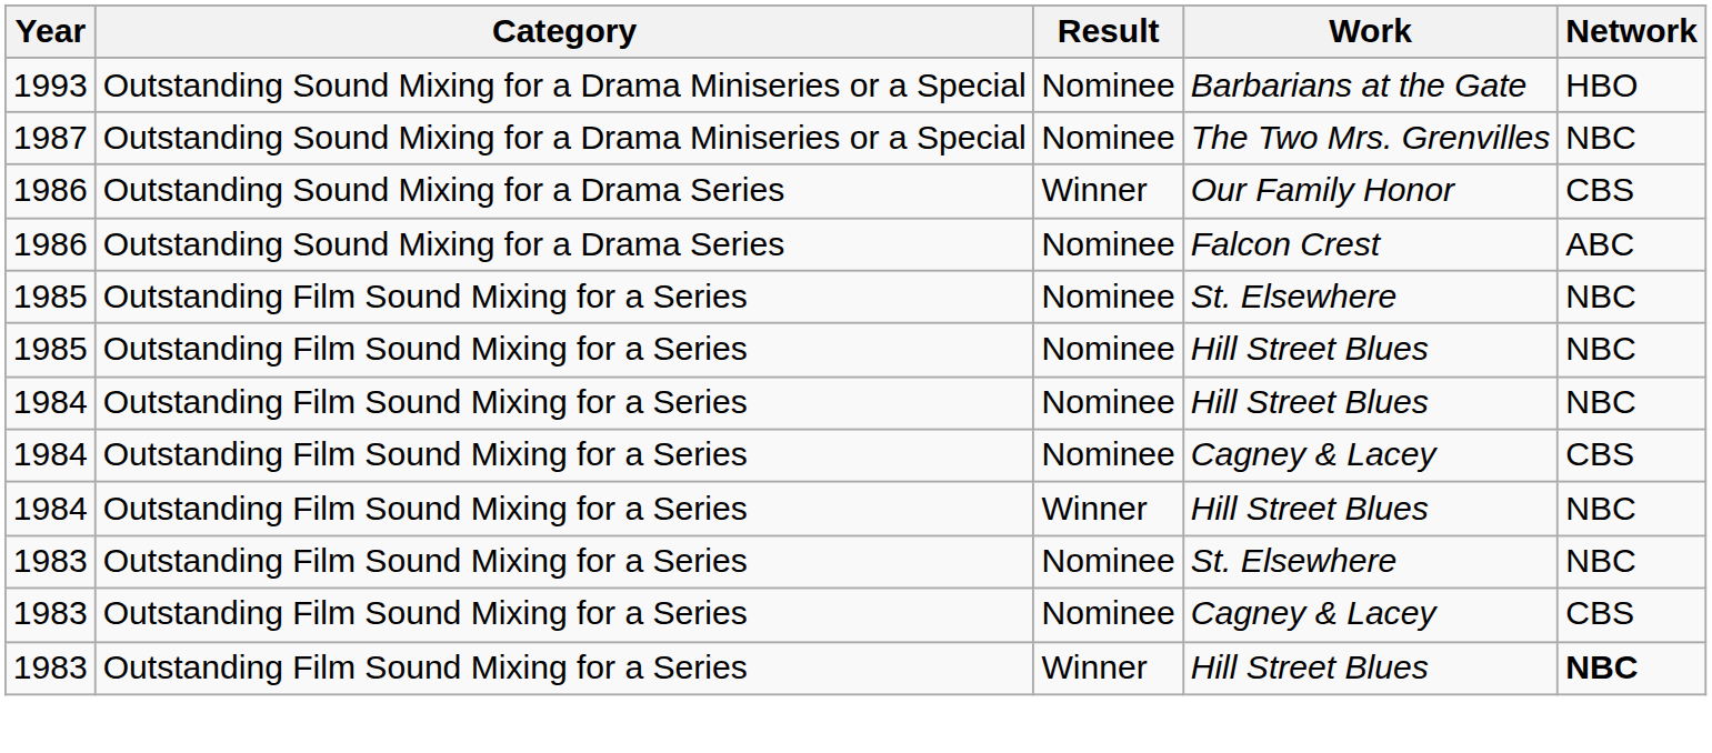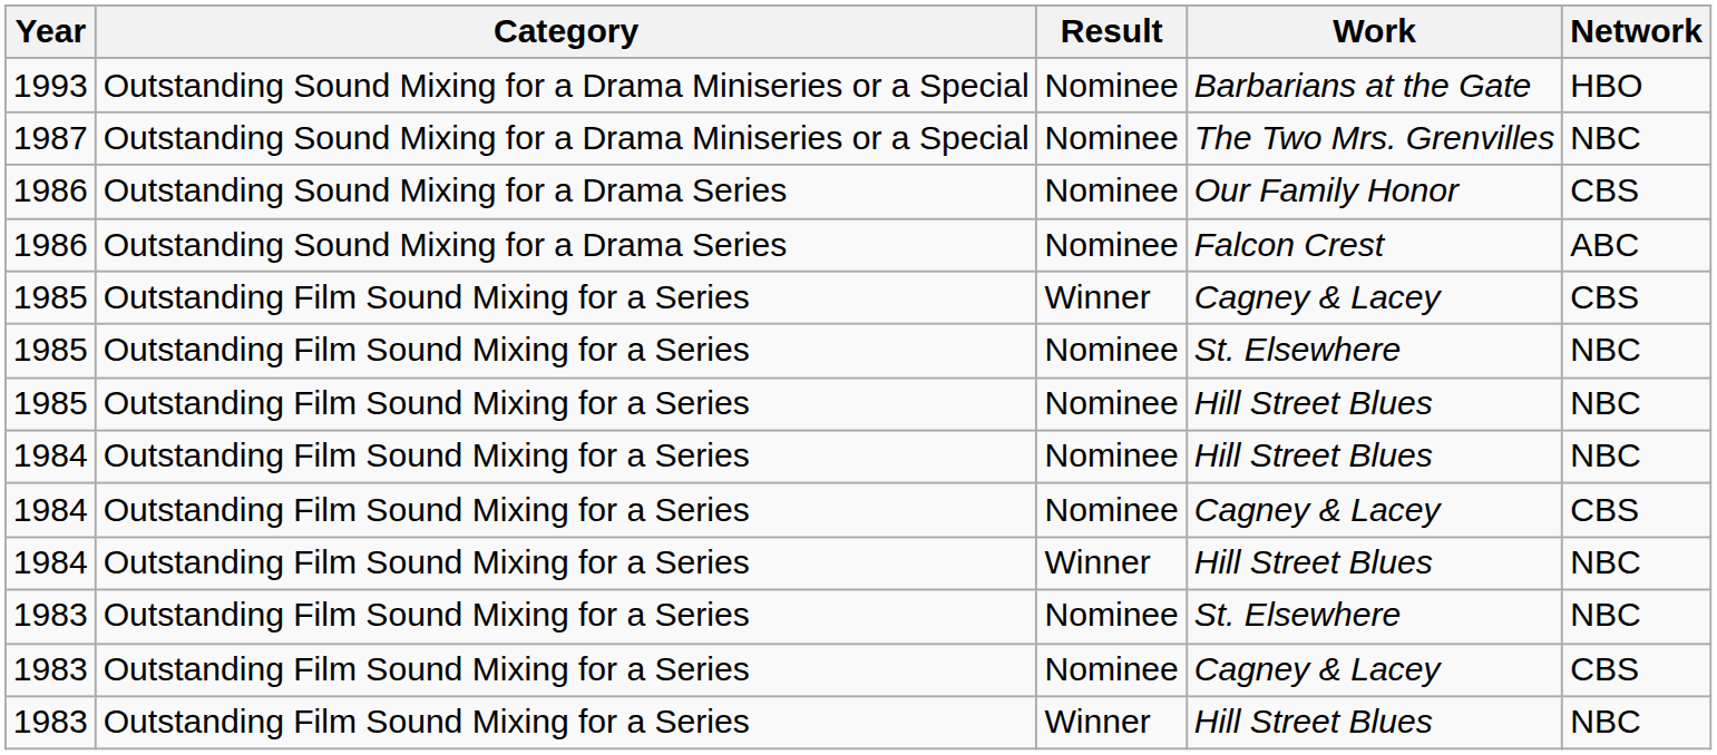 <table class="wikitable sortable">
 <tr>
 <th>Year</th>
 <th>Category</th>
 <th>Result</th>
 <th>Work</th>
 <th>Network</th>
 </tr>
 <tr>
 <td>1993</td>
 <td>Outstanding Sound Mixing for a Drama Miniseries or a Special</td>
 <td>Nominee</td>
 <td><em>Barbarians at the Gate</em></td>
 <td>HBO</td>
 </tr>
 <tr>
 <td>1987</td>
 <td>Outstanding Sound Mixing for a Drama Miniseries or a Special</td>
 <td>Nominee</td>
 <td><em>The Two Mrs. Grenvilles</em></td>
 <td>NBC</td>
 </tr>
 <tr>
 <td>1986</td>
 <td>Outstanding Sound Mixing for a Drama Series</td>
-<td>Winner</td>
+<td>Nominee</td>
 <td><em>Our Family Honor</em></td>
 <td>CBS</td>
 </tr>
 <tr>
 <td>1986</td>
 <td>Outstanding Sound Mixing for a Drama Series</td>
 <td>Nominee</td>
 <td><em>Falcon Crest</em></td>
 <td>ABC</td>
+</tr>
+<tr>
+<td>1985</td>
+<td>Outstanding Film Sound Mixing for a Series</td>
+<td>Winner</td>
+<td><em>Cagney & Lacey</em></td>
+<td>CBS</td>
 </tr>
 <tr>
 <td>1985</td>
 <td>Outstanding Film Sound Mixing for a Series</td>
 <td>Nominee</td>
 <td><em>St. Elsewhere</em></td>
 <td>NBC</td>
 </tr>
 <tr>
 <td>1985</td>
 <td>Outstanding Film Sound Mixing for a Series</td>
 <td>Nominee</td>
 <td><em>Hill Street Blues</em></td>
 <td>NBC</td>
 </tr>
 <tr>
 <td>1984</td>
 <td>Outstanding Film Sound Mixing for a Series</td>
 <td>Nominee</td>
 <td><em>Hill Street Blues</em></td>
 <td>NBC</td>
 </tr>
 <tr>
 <td>1984</td>
 <td>Outstanding Film Sound Mixing for a Series</td>
 <td>Nominee</td>
 <td><em>Cagney & Lacey</em></td>
 <td>CBS</td>
 </tr>
 <tr>
 <td>1984</td>
 <td>Outstanding Film Sound Mixing for a Series</td>
 <td>Winner</td>
 <td><em>Hill Street Blues</em></td>
 <td>NBC</td>
 </tr>
 <tr>
 <td>1983</td>
 <td>Outstanding Film Sound Mixing for a Series</td>
 <td>Nominee</td>
 <td><em>St. Elsewhere</em></td>
 <td>NBC</td>
 </tr>
 <tr>
 <td>1983</td>
 <td>Outstanding Film Sound Mixing for a Series</td>
 <td>Nominee</td>
 <td><em>Cagney & Lacey</em></td>
 <td>CBS</td>
 </tr>
 <tr>
 <td>1983</td>
 <td>Outstanding Film Sound Mixing for a Series</td>
 <td>Winner</td>
 <td><em>Hill Street Blues</em></td>
-<td><strong>NBC</strong></td>
+<td>NBC</td>
 </tr>
 </table>
